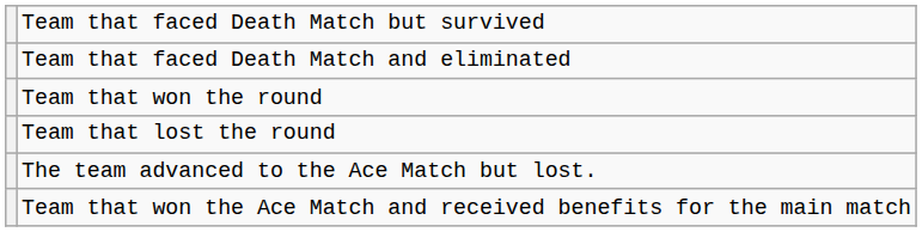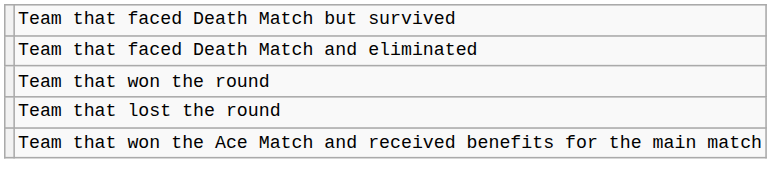 <table class="wikitable" style="font-size:90%;">
 <tr>
 <th></th>
 <td>Team that faced Death Match but survived</td>
 </tr>
 <tr>
 <th></th>
 <td>Team that faced Death Match and eliminated</td>
 </tr>
 <tr>
 <th></th>
 <td>Team that won the round</td>
 </tr>
 <tr>
 <th></th>
 <td>Team that lost the round</td>
 </tr>
 <tr>
 <th></th>
-<td>The team advanced to the Ace Match but lost.</td>
-</tr>
-<tr>
-<th></th>
 <td>Team that won the Ace Match and received benefits for the main match</td>
 </tr>
 </table>
